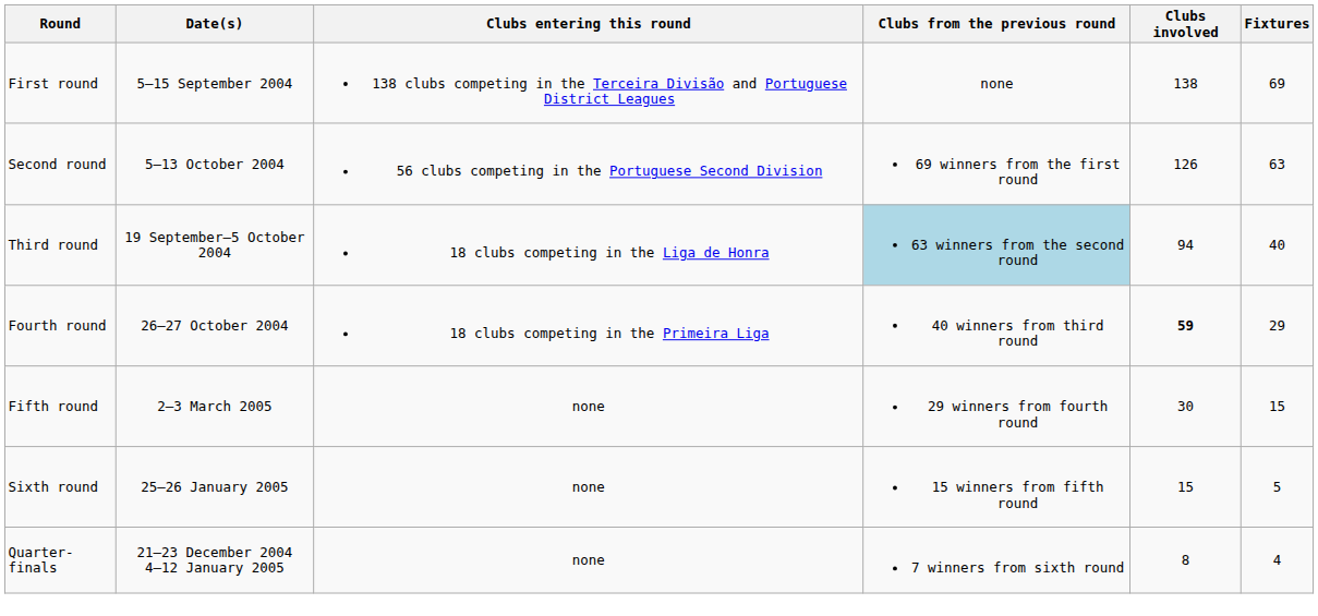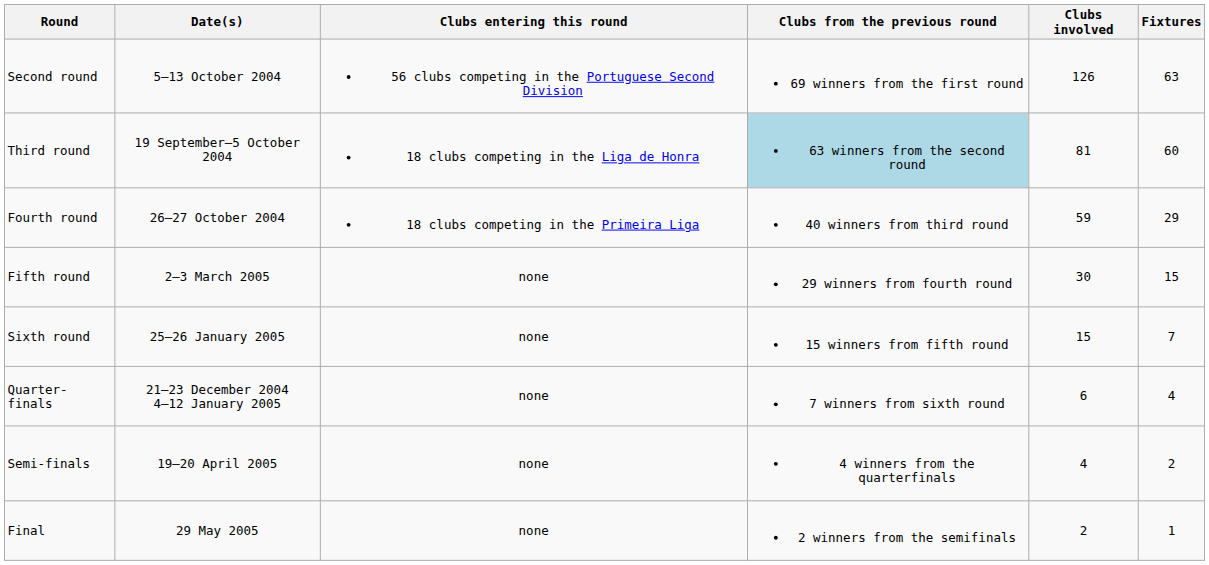 <table class="wikitable" style="text-align:center">
 <tr>
 <th>Round</th>
 <th>Date(s)</th>
 <th>Clubs entering this round</th>
 <th>Clubs from the previous round</th>
 <th>Clubs involved</th>
 <th>Fixtures</th>
-</tr>
-<tr>
-<td align="left">First round </td>
-<td>5–15 September 2004</td>
-<td><br><ul><li>138 clubs competing in the <a href='#'>Terceira Divisão</a> and <a href='#'>Portuguese District Leagues</a></li></ul></td>
-<td>none</td>
-<td>138</td>
-<td>69</td>
 </tr>
 <tr>
 <td align="left">Second round </td>
 <td>5–13 October 2004</td>
 <td><br><ul><li>56 clubs competing in the <a href='#'>Portuguese Second Division</a></li></ul></td>
 <td><br><ul><li>69 winners from the first round</li></ul></td>
 <td>126</td>
 <td>63</td>
 </tr>
 <tr>
 <td align="left">Third round</td>
 <td>19 September–5 October 2004</td>
 <td><br><ul><li>18 clubs competing in the <a href='#'>Liga de Honra</a></li></ul></td>
 <td style="background: lightblue;"><br><ul><li>63 winners from the second round</li></ul></td>
-<td>94</td>
-<td>40</td>
+<td>81</td>
+<td>60</td>
 </tr>
 <tr>
 <td align="left">Fourth round</td>
 <td>26–27 October 2004</td>
 <td><br><ul><li>18 clubs competing in the <a href='#'>Primeira Liga</a></li></ul></td>
 <td><br><ul><li>40 winners from third round</li></ul></td>
-<td><strong>59</strong></td>
+<td>59</td>
 <td>29</td>
 </tr>
 <tr>
 <td align="left">Fifth round</td>
 <td>2–3 March 2005</td>
 <td>none</td>
 <td><br><ul><li>29 winners from fourth round</li></ul></td>
 <td>30</td>
 <td>15</td>
 </tr>
 <tr>
 <td align="left">Sixth round</td>
 <td>25–26 January 2005</td>
 <td>none</td>
 <td><br><ul><li>15 winners from fifth round</li></ul></td>
 <td>15</td>
-<td>5</td>
+<td>7</td>
 </tr>
 <tr>
 <td align="left">Quarter-finals</td>
 <td>21–23 December 2004<br>4–12 January 2005</td>
 <td>none</td>
 <td><br><ul><li>7 winners from sixth round</li></ul></td>
-<td>8</td>
+<td>6</td>
 <td>4</td>
 </tr>
+<tr>
+<td align="left">Semi-finals</td>
+<td>19–20 April 2005</td>
+<td>none</td>
+<td><br><ul><li>4 winners from the quarterfinals</li></ul></td>
+<td>4</td>
+<td>2</td>
+</tr>
+<tr>
+<td align="left">Final</td>
+<td>29 May 2005</td>
+<td>none</td>
+<td><br><ul><li>2 winners from the semifinals</li></ul></td>
+<td>2</td>
+<td>1</td>
+</tr>
 </table>
